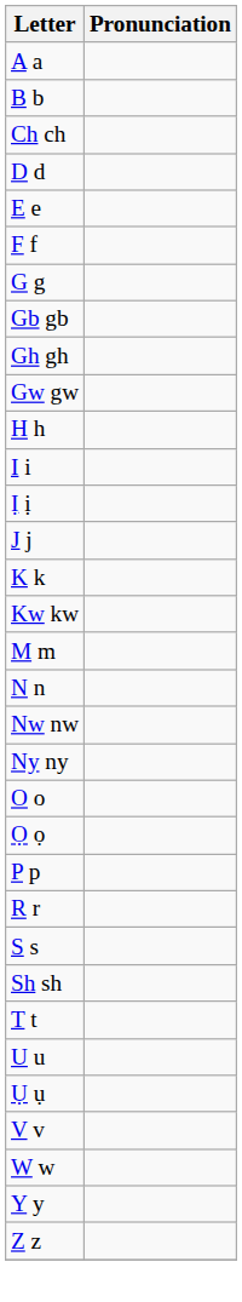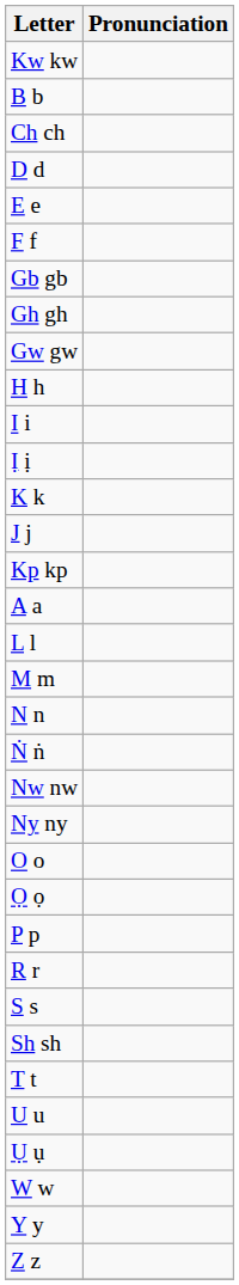 <table class="wikitable">
 <tr>
 <th>Letter</th>
 <th>Pronunciation</th>
 </tr>
 <tr>
-<td><a href='#'>A</a> a</td>
+<td><a href='#'>Kw</a> kw</td>
 <td></td>
 </tr>
 <tr>
 <td><a href='#'>B</a> b</td>
 <td></td>
 </tr>
 <tr>
 <td><a href='#'>Ch</a> ch</td>
 <td></td>
 </tr>
 <tr>
 <td><a href='#'>D</a> d</td>
 <td></td>
 </tr>
 <tr>
 <td><a href='#'>E</a> e</td>
 <td></td>
 </tr>
 <tr>
 <td><a href='#'>F</a> f</td>
-<td></td>
-</tr>
-<tr>
-<td><a href='#'>G</a> g</td>
 <td></td>
 </tr>
 <tr>
 <td><a href='#'>Gb</a> gb</td>
 <td></td>
 </tr>
 <tr>
 <td><a href='#'>Gh</a> gh</td>
 <td></td>
 </tr>
 <tr>
 <td><a href='#'>Gw</a> gw</td>
 <td></td>
 </tr>
 <tr>
 <td><a href='#'>H</a> h</td>
 <td></td>
 </tr>
 <tr>
 <td><a href='#'>I</a> i</td>
 <td></td>
 </tr>
 <tr>
 <td><a href='#'>Ị</a> ị</td>
 <td></td>
 </tr>
 <tr>
+<td><a href='#'>K</a> k</td>
+<td></td>
+</tr>
+<tr>
 <td><a href='#'>J</a> j</td>
 <td></td>
 </tr>
 <tr>
-<td><a href='#'>K</a> k</td>
+<td><a href='#'>Kp</a> kp</td>
 <td></td>
 </tr>
 <tr>
-<td><a href='#'>Kw</a> kw</td>
+<td><a href='#'>A</a> a</td>
+<td></td>
+</tr>
+<tr>
+<td><a href='#'>L</a> l</td>
 <td></td>
 </tr>
 <tr>
 <td><a href='#'>M</a> m</td>
 <td></td>
 </tr>
 <tr>
 <td><a href='#'>N</a> n</td>
+<td></td>
+</tr>
+<tr>
+<td><a href='#'>Ṅ</a> ṅ</td>
 <td></td>
 </tr>
 <tr>
 <td><a href='#'>Nw</a> nw</td>
 <td></td>
 </tr>
 <tr>
 <td><a href='#'>Ny</a> ny</td>
 <td></td>
 </tr>
 <tr>
 <td><a href='#'>O</a> o</td>
 <td></td>
 </tr>
 <tr>
 <td><a href='#'>Ọ</a> ọ</td>
 <td></td>
 </tr>
 <tr>
 <td><a href='#'>P</a> p</td>
 <td></td>
 </tr>
 <tr>
 <td><a href='#'>R</a> r</td>
 <td></td>
 </tr>
 <tr>
 <td><a href='#'>S</a> s</td>
 <td></td>
 </tr>
 <tr>
 <td><a href='#'>Sh</a> sh</td>
 <td></td>
 </tr>
 <tr>
 <td><a href='#'>T</a> t</td>
 <td></td>
 </tr>
 <tr>
 <td><a href='#'>U</a> u</td>
 <td></td>
 </tr>
 <tr>
 <td><a href='#'>Ụ</a> ụ</td>
 <td></td>
 </tr>
 <tr>
-<td><a href='#'>V</a> v</td>
-<td></td>
-</tr>
-<tr>
 <td><a href='#'>W</a> w</td>
 <td></td>
 </tr>
 <tr>
 <td><a href='#'>Y</a> y</td>
 <td></td>
 </tr>
 <tr>
 <td><a href='#'>Z</a> z</td>
 <td></td>
 </tr>
 <tr>
 </tr>
 </table>
